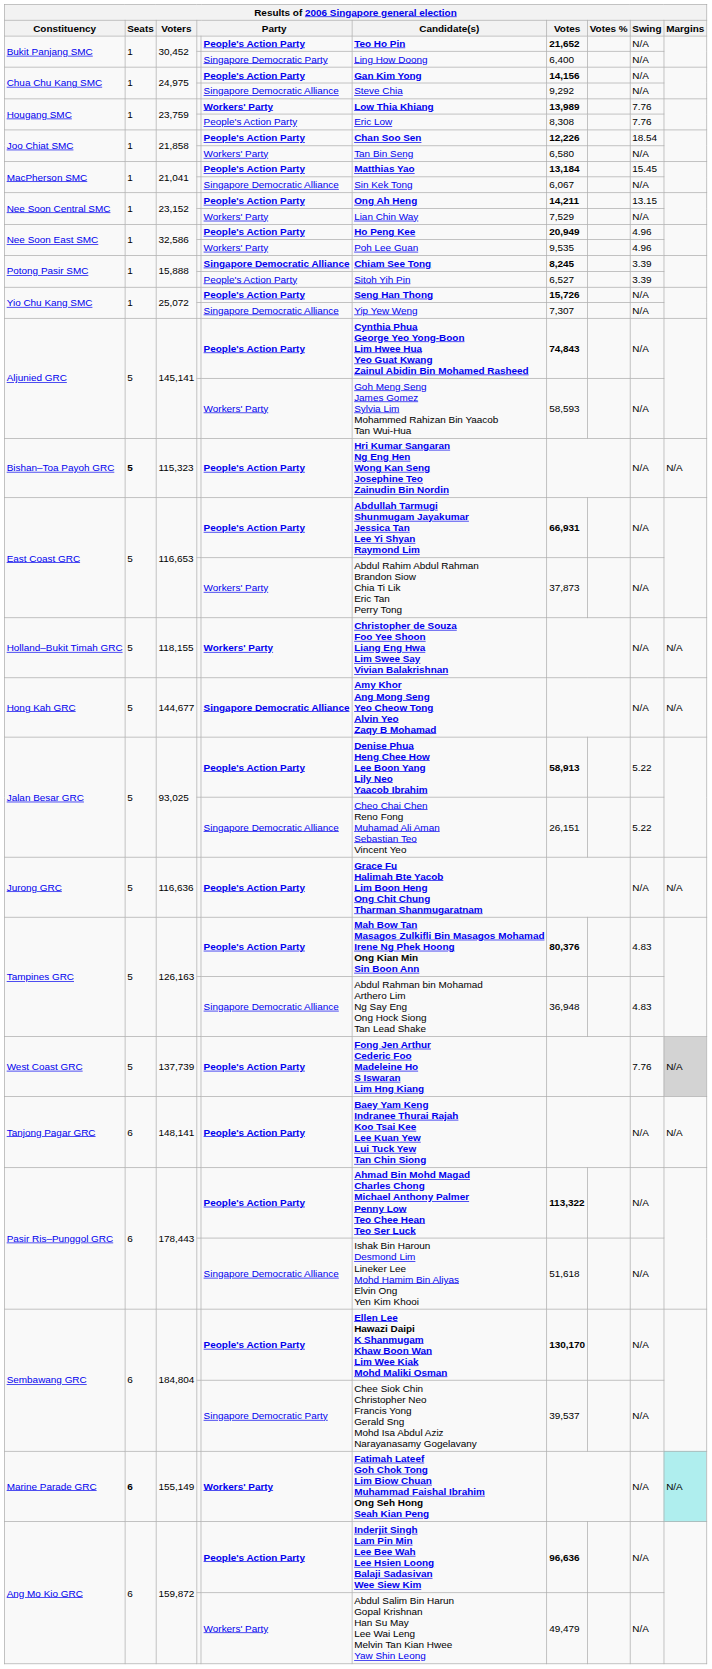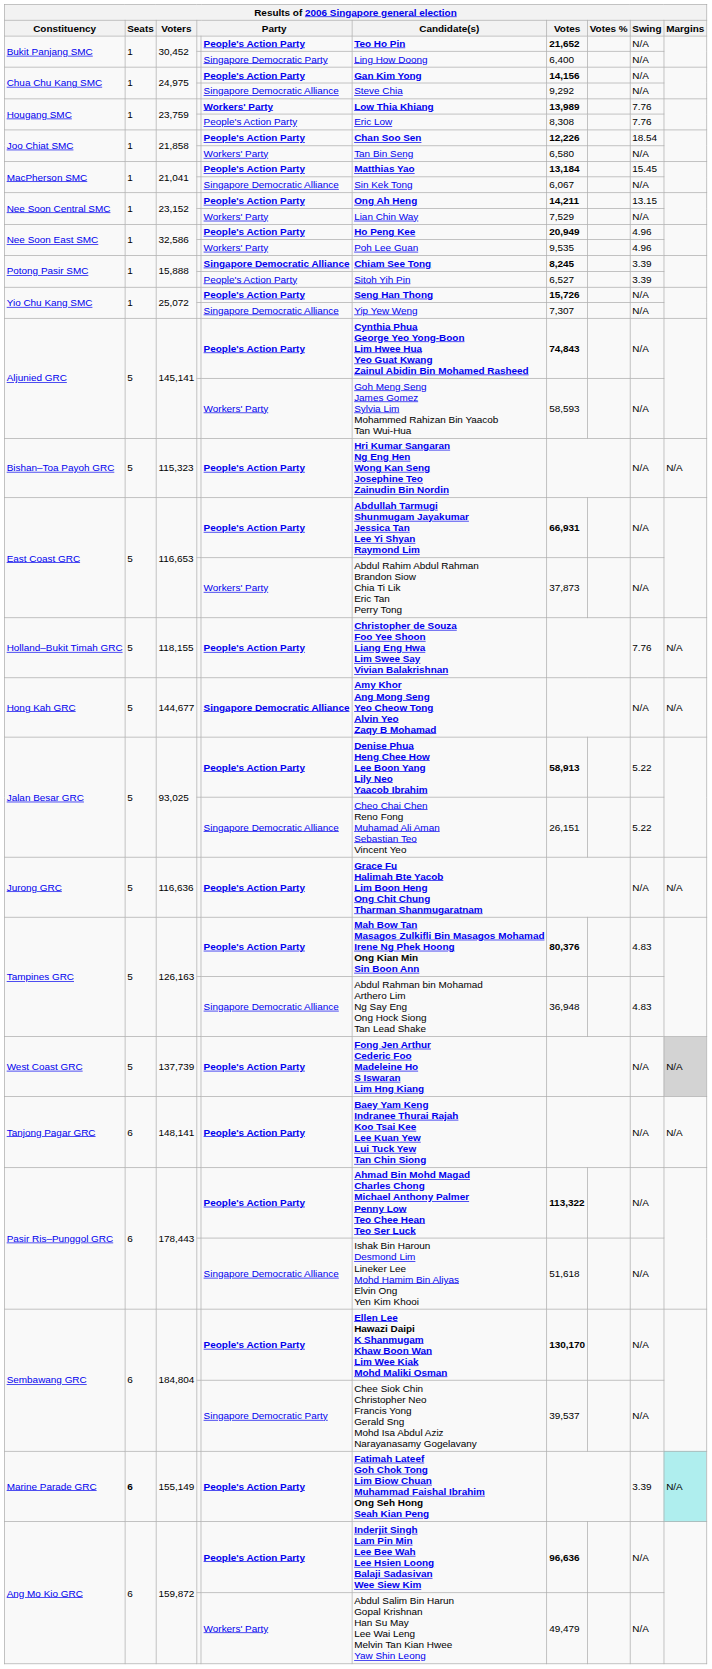 <table class="wikitable sortable" style="font-size:90%">
 <tr>
 <th colspan=10>Results of <a href='#'>2006 Singapore general election</a></th>
 </tr>
 <tr>
 <th>Constituency</th>
 <th>Seats</th>
 <th>Voters</th>
 <th colspan=2>Party</th>
 <th>Candidate(s)</th>
 <th>Votes</th>
 <th>Votes %</th>
 <th>Swing</th>
 <th>Margins</th>
 </tr>
 <tr>
 <td rowspan=2><a href='#'>Bukit Panjang SMC</a></td>
 <td rowspan=2>1</td>
 <td rowspan=2>30,452</td>
 <td bgcolor=></td>
 <td><strong><a href='#'>People's Action Party</a></strong></td>
 <td><strong> <a href='#'>Teo Ho Pin</a></strong></td>
 <td><strong>21,652</strong></td>
 <td></td>
 <td>N/A</td>
 <td rowspan=2><strong></strong></td>
 </tr>
 <tr>
 <td bgcolor=></td>
 <td><a href='#'>Singapore Democratic Party</a></td>
 <td><a href='#'>Ling How Doong</a></td>
 <td>6,400</td>
 <td></td>
 <td>N/A</td>
 </tr>
 <tr>
 <td rowspan=2><a href='#'>Chua Chu Kang SMC</a></td>
 <td rowspan=2>1</td>
 <td rowspan=2>24,975</td>
 <td bgcolor=></td>
 <td><strong><a href='#'>People's Action Party</a></strong></td>
 <td><strong><a href='#'>Gan Kim Yong</a></strong></td>
 <td><strong>14,156</strong></td>
 <td></td>
 <td>N/A</td>
 <td rowspan=2><strong></strong></td>
 </tr>
 <tr>
 <td bgcolor=></td>
 <td><a href='#'>Singapore Democratic Alliance</a></td>
 <td><a href='#'>Steve Chia</a></td>
 <td>9,292</td>
 <td></td>
 <td>N/A</td>
 </tr>
 <tr>
 <td rowspan=2><a href='#'>Hougang SMC</a></td>
 <td rowspan=2>1</td>
 <td rowspan=2>23,759</td>
 <td bgcolor=></td>
 <td><strong><a href='#'>Workers' Party</a></strong></td>
 <td><strong><a href='#'>Low Thia Khiang</a></strong></td>
 <td><strong>13,989</strong></td>
 <td></td>
 <td>7.76</td>
 <td rowspan=2><strong></strong></td>
 </tr>
 <tr>
 <td bgcolor=></td>
 <td><a href='#'>People's Action Party</a></td>
 <td><a href='#'>Eric Low</a></td>
 <td>8,308</td>
 <td></td>
 <td>7.76</td>
 </tr>
 <tr>
 <td rowspan=2><a href='#'>Joo Chiat SMC</a></td>
 <td rowspan=2>1</td>
 <td rowspan=2>21,858</td>
 <td bgcolor=></td>
 <td><strong><a href='#'>People's Action Party</a></strong></td>
 <td><strong><a href='#'>Chan Soo Sen</a></strong></td>
 <td><strong>12,226</strong></td>
 <td></td>
 <td>18.54</td>
 <td rowspan=2><strong></strong></td>
 </tr>
 <tr>
 <td bgcolor=></td>
 <td><a href='#'>Workers' Party</a></td>
 <td><a href='#'>Tan Bin Seng</a></td>
 <td>6,580</td>
 <td></td>
 <td>N/A</td>
 </tr>
 <tr>
 <td rowspan=2><a href='#'>MacPherson SMC</a></td>
 <td rowspan=2>1</td>
 <td rowspan=2>21,041</td>
 <td bgcolor=></td>
 <td><strong><a href='#'>People's Action Party</a></strong></td>
 <td><strong><a href='#'>Matthias Yao</a></strong></td>
 <td><strong>13,184</strong></td>
 <td></td>
 <td>15.45</td>
 <td rowspan=2><strong></strong></td>
 </tr>
 <tr>
 <td bgcolor=></td>
 <td><a href='#'>Singapore Democratic Alliance</a></td>
 <td><a href='#'>Sin Kek Tong</a></td>
 <td>6,067</td>
 <td></td>
 <td>N/A</td>
 </tr>
 <tr>
 <td rowspan=2><a href='#'>Nee Soon Central SMC</a></td>
 <td rowspan=2>1</td>
 <td rowspan=2>23,152</td>
 <td bgcolor=></td>
 <td><strong><a href='#'>People's Action Party</a></strong></td>
 <td><strong><a href='#'>Ong Ah Heng</a></strong></td>
 <td><strong>14,211</strong></td>
 <td></td>
 <td>13.15</td>
 <td rowspan=2><strong></strong></td>
 </tr>
 <tr>
 <td bgcolor=></td>
 <td><a href='#'>Workers' Party</a></td>
 <td><a href='#'>Lian Chin Way</a></td>
 <td>7,529</td>
 <td></td>
 <td>N/A</td>
 </tr>
 <tr>
 <td rowspan=2><a href='#'>Nee Soon East SMC</a></td>
 <td rowspan=2>1</td>
 <td rowspan=2>32,586</td>
 <td bgcolor=></td>
 <td><strong><a href='#'>People's Action Party</a></strong></td>
 <td><strong><a href='#'>Ho Peng Kee</a></strong></td>
 <td><strong>20,949</strong></td>
 <td></td>
 <td>4.96</td>
 <td rowspan=2><strong></strong></td>
 </tr>
 <tr>
 <td bgcolor=></td>
 <td><a href='#'>Workers' Party</a></td>
 <td><a href='#'>Poh Lee Guan</a></td>
 <td>9,535</td>
 <td></td>
 <td>4.96</td>
 </tr>
 <tr>
 <td rowspan=2><a href='#'>Potong Pasir SMC</a></td>
 <td rowspan=2>1</td>
 <td rowspan=2>15,888</td>
 <td bgcolor=></td>
 <td><strong><a href='#'>Singapore Democratic Alliance</a></strong></td>
 <td><strong><a href='#'>Chiam See Tong</a></strong></td>
 <td><strong>8,245</strong></td>
 <td></td>
 <td>3.39</td>
 <td rowspan=2><strong></strong></td>
 </tr>
 <tr>
 <td bgcolor=></td>
 <td><a href='#'>People's Action Party</a></td>
 <td><a href='#'>Sitoh Yih Pin</a></td>
 <td>6,527</td>
 <td></td>
 <td>3.39</td>
 </tr>
 <tr>
 <td rowspan=2><a href='#'>Yio Chu Kang SMC</a></td>
 <td rowspan=2>1</td>
 <td rowspan=2>25,072</td>
 <td bgcolor=></td>
 <td><strong><a href='#'>People's Action Party</a></strong></td>
 <td><strong><a href='#'>Seng Han Thong</a></strong></td>
 <td><strong>15,726</strong></td>
 <td></td>
 <td>N/A</td>
 <td rowspan=2><strong></strong></td>
 </tr>
 <tr>
 <td bgcolor=></td>
 <td><a href='#'>Singapore Democratic Alliance</a></td>
 <td><a href='#'>Yip Yew Weng</a></td>
 <td>7,307</td>
 <td></td>
 <td>N/A</td>
 </tr>
 <tr>
 <td rowspan=2><a href='#'>Aljunied GRC</a></td>
 <td rowspan=2>5</td>
 <td rowspan=2>145,141</td>
 <td bgcolor=></td>
 <td><strong><a href='#'>People's Action Party</a></strong></td>
 <td><strong><a href='#'>Cynthia Phua</a><br><a href='#'>George Yeo Yong-Boon</a><br><a href='#'>Lim Hwee Hua</a><br><a href='#'>Yeo Guat Kwang</a><br><a href='#'>Zainul Abidin Bin Mohamed Rasheed</a></strong></td>
 <td><strong>74,843</strong></td>
 <td></td>
 <td>N/A</td>
 <td rowspan=2><strong></strong></td>
 </tr>
 <tr>
 <td bgcolor=></td>
 <td><a href='#'>Workers' Party</a></td>
 <td><a href='#'>Goh Meng Seng</a><br><a href='#'>James Gomez</a><br><a href='#'>Sylvia Lim</a><br>Mohammed Rahizan Bin Yaacob<br>Tan Wui-Hua</td>
 <td>58,593</td>
 <td></td>
 <td>N/A</td>
 </tr>
 <tr>
 <td><a href='#'>Bishan–Toa Payoh GRC</a></td>
-<td><strong>5</strong></td>
+<td>5</td>
 <td>115,323</td>
 <td bgcolor=></td>
 <td><strong><a href='#'>People's Action Party</a></strong></td>
 <td><strong><a href='#'>Hri Kumar Sangaran</a><br><a href='#'>Ng Eng Hen</a><br><a href='#'>Wong Kan Seng</a><br><a href='#'>Josephine Teo</a><br><a href='#'>Zainudin Bin Nordin</a></strong></td>
 <td colspan=2></td>
 <td>N/A</td>
 <td>N/A</td>
 </tr>
 <tr>
 <td rowspan=2><a href='#'>East Coast GRC</a></td>
 <td rowspan=2>5</td>
 <td rowspan=2>116,653</td>
 <td bgcolor=></td>
 <td><strong><a href='#'>People's Action Party</a></strong></td>
 <td><strong><a href='#'>Abdullah Tarmugi</a><br><a href='#'>Shunmugam Jayakumar</a><br><a href='#'>Jessica Tan</a><br><a href='#'>Lee Yi Shyan</a><br><a href='#'>Raymond Lim</a></strong></td>
 <td><strong>66,931</strong></td>
 <td></td>
 <td>N/A</td>
 <td rowspan=2><strong></strong></td>
 </tr>
 <tr>
 <td bgcolor=></td>
 <td><a href='#'>Workers' Party</a></td>
 <td>Abdul Rahim Abdul Rahman<br>Brandon Siow <br>Chia Ti Lik<br>Eric Tan<br>Perry Tong</td>
 <td>37,873</td>
 <td></td>
 <td>N/A</td>
 </tr>
 <tr>
 <td><a href='#'>Holland–Bukit Timah GRC</a></td>
 <td>5</td>
 <td>118,155</td>
 <td bgcolor=></td>
-<td><strong><a href='#'>Workers' Party</a></strong></td>
+<td><strong><a href='#'>People's Action Party</a></strong></td>
 <td><strong><a href='#'>Christopher de Souza</a><br><a href='#'>Foo Yee Shoon</a><br><a href='#'>Liang Eng Hwa</a><br><a href='#'>Lim Swee Say</a><br><a href='#'>Vivian Balakrishnan</a></strong></td>
 <td colspan=2></td>
-<td>N/A</td>
+<td>7.76</td>
 <td>N/A</td>
 </tr>
 <tr>
 <td><a href='#'>Hong Kah GRC</a></td>
 <td>5</td>
 <td>144,677</td>
 <td bgcolor=></td>
 <td><strong><a href='#'>Singapore Democratic Alliance</a></strong></td>
 <td><strong><a href='#'>Amy Khor</a><br><a href='#'>Ang Mong Seng</a><br><a href='#'>Yeo Cheow Tong</a><br><a href='#'>Alvin Yeo</a><br><a href='#'>Zaqy B Mohamad</a></strong></td>
 <td colspan=2></td>
 <td>N/A</td>
 <td>N/A</td>
 </tr>
 <tr>
 <td rowspan=2><a href='#'>Jalan Besar GRC</a></td>
 <td rowspan=2>5</td>
 <td rowspan=2>93,025</td>
 <td bgcolor=></td>
 <td><strong><a href='#'>People's Action Party</a></strong></td>
 <td><strong><a href='#'>Denise Phua</a><br><a href='#'>Heng Chee How</a><br><a href='#'>Lee Boon Yang</a><br><a href='#'>Lily Neo</a><br><a href='#'>Yaacob Ibrahim</a></strong></td>
 <td><strong>58,913</strong></td>
 <td></td>
 <td>5.22</td>
 <td rowspan=2><strong></strong></td>
 </tr>
 <tr>
 <td bgcolor=></td>
 <td><a href='#'>Singapore Democratic Alliance</a></td>
 <td><a href='#'>Cheo Chai Chen</a><br>Reno Fong <br><a href='#'>Muhamad Ali Aman</a><br><a href='#'>Sebastian Teo</a><br>Vincent Yeo</td>
 <td>26,151</td>
 <td></td>
 <td>5.22</td>
 </tr>
 <tr>
 <td><a href='#'>Jurong GRC</a></td>
 <td>5</td>
 <td>116,636</td>
 <td bgcolor=></td>
 <td><strong><a href='#'>People's Action Party</a></strong></td>
 <td><strong><a href='#'>Grace Fu</a><br><a href='#'>Halimah Bte Yacob</a><br><a href='#'>Lim Boon Heng</a><br><a href='#'>Ong Chit Chung</a><br><a href='#'>Tharman Shanmugaratnam</a></strong></td>
 <td colspan=2></td>
 <td>N/A</td>
 <td>N/A</td>
 </tr>
 <tr>
 <td rowspan=2><a href='#'>Tampines GRC</a></td>
 <td rowspan=2>5</td>
 <td rowspan=2>126,163</td>
 <td bgcolor=></td>
 <td><strong><a href='#'>People's Action Party</a></strong></td>
 <td><strong><a href='#'>Mah Bow Tan</a><br><a href='#'>Masagos Zulkifli Bin Masagos Mohamad</a><br><a href='#'>Irene Ng Phek Hoong</a><br>Ong Kian Min<br><a href='#'>Sin Boon Ann</a></strong></td>
 <td><strong>80,376</strong></td>
 <td></td>
 <td>4.83</td>
 <td rowspan=2><strong></strong></td>
 </tr>
 <tr>
 <td bgcolor=></td>
 <td><a href='#'>Singapore Democratic Alliance</a></td>
 <td>Abdul Rahman bin Mohamad<br>Arthero Lim<br>Ng Say Eng<br>Ong Hock Siong<br>Tan Lead Shake</td>
 <td>36,948</td>
 <td></td>
 <td>4.83</td>
 </tr>
 <tr>
 <td><a href='#'>West Coast GRC</a></td>
 <td>5</td>
 <td>137,739</td>
 <td bgcolor=></td>
 <td><strong><a href='#'>People's Action Party</a></strong></td>
 <td><strong><a href='#'>Fong Jen Arthur</a><br><a href='#'>Cederic Foo</a> <br><a href='#'>Madeleine Ho</a><br><a href='#'>S Iswaran</a><br><a href='#'>Lim Hng Kiang</a></strong></td>
 <td colspan=2></td>
-<td>7.76</td>
+<td>N/A</td>
 <td style="background: lightgrey;">N/A</td>
 </tr>
 <tr>
 <td><a href='#'>Tanjong Pagar GRC</a></td>
 <td>6</td>
 <td>148,141</td>
 <td bgcolor=></td>
 <td><strong><a href='#'>People's Action Party</a></strong></td>
 <td><strong><a href='#'>Baey Yam Keng</a><br><a href='#'>Indranee Thurai Rajah</a><br><a href='#'>Koo Tsai Kee</a><br><a href='#'>Lee Kuan Yew</a><br><a href='#'>Lui Tuck Yew</a><br><a href='#'>Tan Chin Siong</a></strong></td>
 <td colspan=2></td>
 <td>N/A</td>
 <td>N/A</td>
 </tr>
 <tr>
 <td rowspan=2><a href='#'>Pasir Ris–Punggol GRC</a></td>
 <td rowspan=2>6</td>
 <td rowspan=2>178,443</td>
 <td bgcolor=></td>
 <td><strong><a href='#'>People's Action Party</a></strong></td>
 <td><strong><a href='#'>Ahmad Bin Mohd Magad</a><br><a href='#'>Charles Chong</a><br><a href='#'>Michael Anthony Palmer</a><br><a href='#'>Penny Low</a><br><a href='#'>Teo Chee Hean</a><br><a href='#'>Teo Ser Luck</a></strong></td>
 <td><strong>113,322</strong></td>
 <td></td>
 <td>N/A</td>
 <td rowspan=2><strong></strong></td>
 </tr>
 <tr>
 <td bgcolor=></td>
 <td><a href='#'>Singapore Democratic Alliance</a></td>
 <td>Ishak Bin Haroun<br><a href='#'>Desmond Lim</a><br>Lineker Lee <br><a href='#'>Mohd Hamim Bin Aliyas</a><br>Elvin Ong<br>Yen Kim Khooi</td>
 <td>51,618</td>
 <td></td>
 <td>N/A</td>
 </tr>
 <tr>
 <td rowspan=2><a href='#'>Sembawang GRC</a></td>
 <td rowspan=2>6</td>
 <td rowspan=2>184,804</td>
 <td bgcolor=></td>
 <td><strong><a href='#'>People's Action Party</a></strong></td>
 <td><strong><a href='#'>Ellen Lee</a><br>Hawazi Daipi<br><a href='#'>K Shanmugam</a><br><a href='#'>Khaw Boon Wan</a><br><a href='#'>Lim Wee Kiak</a><br><a href='#'>Mohd Maliki Osman</a></strong></td>
 <td><strong>130,170</strong></td>
 <td></td>
 <td>N/A</td>
 <td rowspan=2><strong></strong></td>
 </tr>
 <tr>
 <td bgcolor=></td>
 <td><a href='#'>Singapore Democratic Party</a></td>
 <td>Chee Siok Chin<br>Christopher Neo <br>Francis Yong<br>Gerald Sng<br>Mohd Isa Abdul Aziz<br>Narayanasamy Gogelavany</td>
 <td>39,537</td>
 <td></td>
 <td>N/A</td>
 </tr>
 <tr>
 <td><a href='#'>Marine Parade GRC</a></td>
 <td><strong>6</strong></td>
 <td>155,149</td>
 <td bgcolor=></td>
-<td><strong><a href='#'>Workers' Party</a></strong></td>
+<td><strong><a href='#'>People's Action Party</a></strong></td>
 <td><strong><a href='#'>Fatimah Lateef</a><br><a href='#'>Goh Chok Tong</a><br><a href='#'>Lim Biow Chuan</a><br><a href='#'>Muhammad Faishal Ibrahim</a><br>Ong Seh Hong<br><a href='#'>Seah Kian Peng</a></strong></td>
 <td colspan=2></td>
-<td>N/A</td>
+<td>3.39</td>
 <td style="background: paleturquoise;">N/A</td>
 </tr>
 <tr>
 <td rowspan=2><a href='#'>Ang Mo Kio GRC</a></td>
 <td rowspan=2>6</td>
 <td rowspan=2>159,872</td>
 <td bgcolor=></td>
 <td><strong><a href='#'>People's Action Party</a></strong></td>
 <td><strong><a href='#'>Inderjit Singh</a><br><a href='#'>Lam Pin Min</a><br><a href='#'>Lee Bee Wah</a><br><a href='#'>Lee Hsien Loong</a><br><a href='#'>Balaji Sadasivan</a><br><a href='#'>Wee Siew Kim</a></strong></td>
 <td><strong>96,636</strong></td>
 <td></td>
 <td>N/A</td>
 <td rowspan=2><strong></strong></td>
 </tr>
 <tr>
 <td bgcolor=></td>
 <td><a href='#'>Workers' Party</a></td>
 <td>Abdul Salim Bin Harun<br>Gopal Krishnan<br>Han Su May<br>Lee Wai Leng <br>Melvin Tan Kian Hwee <br><a href='#'>Yaw Shin Leong</a></td>
 <td>49,479</td>
 <td></td>
 <td>N/A</td>
 </tr>
 </table>
